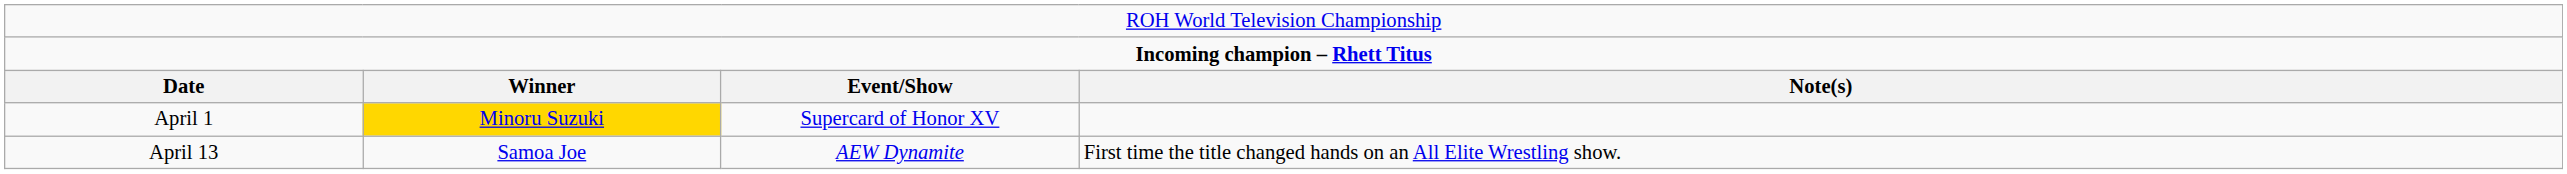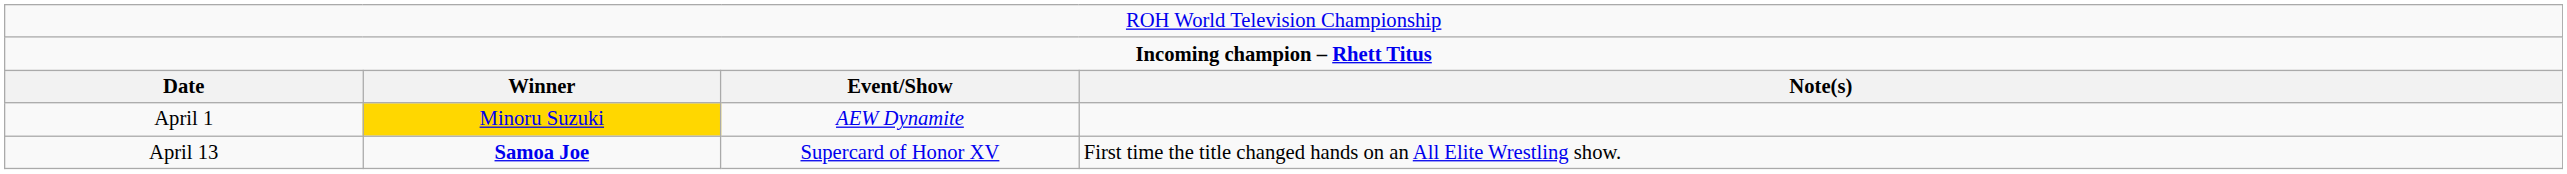 <table class="wikitable" style="text-align:center; width:100%;">
 <tr>
 <td colspan="4" style="text-align: center;"><a href='#'>ROH World Television Championship</a></td>
 </tr>
 <tr>
 <td colspan="4" style="text-align: center;"><strong>Incoming champion – <a href='#'>Rhett Titus</a></strong></td>
 </tr>
 <tr>
 <th width=14%>Date</th>
 <th width=14%>Winner</th>
 <th width=14%>Event/Show</th>
 <th width=58%>Note(s)</th>
 </tr>
 <tr>
 <td>April 1</td>
 <td style="background: gold;"><a href='#'>Minoru Suzuki</a></td>
-<td><a href='#'>Supercard of Honor XV</a></td>
+<td><em><a href='#'>AEW Dynamite</a></em></td>
 <td></td>
 </tr>
 <tr>
 <td>April 13</td>
-<td><a href='#'>Samoa Joe</a></td>
-<td><em><a href='#'>AEW Dynamite</a></em></td>
+<td><strong><a href='#'>Samoa Joe</a></strong></td>
+<td><a href='#'>Supercard of Honor XV</a></td>
 <td align=left>First time the title changed hands on an <a href='#'>All Elite Wrestling</a> show.</td>
 </tr>
 </table>
